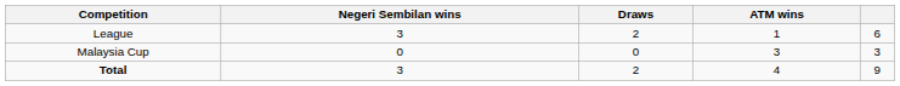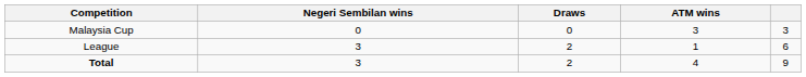 <table class="wikitable" style="width:95%;text-align:center">
 <tr>
 <th>Competition</th>
 <th>Negeri Sembilan wins</th>
 <th>Draws</th>
 <th>ATM wins</th>
 <th></th>
 </tr>
 <tr>
+<td>Malaysia Cup</td>
+<td>0</td>
+<td>0</td>
+<td>3</td>
+<td>3</td>
+</tr>
+<tr>
 <td>League</td>
 <td>3</td>
 <td>2</td>
 <td>1</td>
 <td>6</td>
-</tr>
-<tr>
-<td>Malaysia Cup</td>
-<td>0</td>
-<td>0</td>
-<td>3</td>
-<td>3</td>
 </tr>
 <tr>
 <td><strong>Total</strong></td>
 <td>3</td>
 <td>2</td>
 <td>4</td>
 <td>9</td>
 </tr>
 </table>
